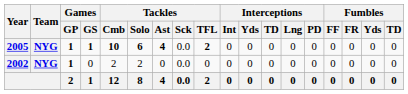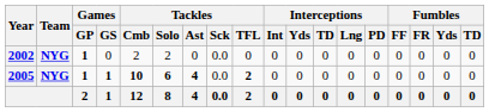 <table class="wikitable" style="text-align:center">
 <tr>
 <th rowspan="2">Year</th>
 <th rowspan="2">Team</th>
 <th colspan="2">Games</th>
 <th colspan="5">Tackles</th>
 <th colspan="5">Interceptions</th>
 <th colspan="4">Fumbles</th>
 </tr>
 <tr>
 <th>GP</th>
 <th>GS</th>
 <th>Cmb</th>
 <th>Solo</th>
 <th>Ast</th>
 <th>Sck</th>
 <th>TFL</th>
 <th>Int</th>
 <th>Yds</th>
 <th>TD</th>
 <th>Lng</th>
 <th>PD</th>
 <th>FF</th>
 <th>FR</th>
 <th>Yds</th>
 <th>TD</th>
 </tr>
 <tr>
-<th><a href='#'>2005</a></th>
+<th><a href='#'>2002</a></th>
 <th><a href='#'>NYG</a></th>
 <td><strong>1</strong></td>
-<td><strong>1</strong></td>
-<td><strong>10</strong></td>
-<td><strong>6</strong></td>
-<td><strong>4</strong></td>
+<td>0</td>
+<td>2</td>
+<td>2</td>
+<td>0</td>
 <td>0.0</td>
-<td><strong>2</strong></td>
+<td>0</td>
 <td>0</td>
 <td>0</td>
 <td>0</td>
 <td>0</td>
 <td>0</td>
 <td>0</td>
 <td>0</td>
 <td>0</td>
 <td>0</td>
 </tr>
 <tr>
-<th><a href='#'>2002</a></th>
+<th><a href='#'>2005</a></th>
 <th><a href='#'>NYG</a></th>
 <td><strong>1</strong></td>
-<td>0</td>
-<td>2</td>
-<td>2</td>
-<td>0</td>
+<td><strong>1</strong></td>
+<td><strong>10</strong></td>
+<td><strong>6</strong></td>
+<td><strong>4</strong></td>
 <td>0.0</td>
-<td>0</td>
+<td><strong>2</strong></td>
 <td>0</td>
 <td>0</td>
 <td>0</td>
 <td>0</td>
 <td>0</td>
 <td>0</td>
 <td>0</td>
 <td>0</td>
 <td>0</td>
 </tr>
 <tr>
 <th colspan="2"></th>
 <th>2</th>
 <th>1</th>
 <th>12</th>
 <th>8</th>
 <th>4</th>
 <th>0.0</th>
 <th>2</th>
 <th>0</th>
 <th>0</th>
 <th>0</th>
 <th>0</th>
 <th>0</th>
 <th>0</th>
 <th>0</th>
 <th>0</th>
 <th>0</th>
 </tr>
 </table>
